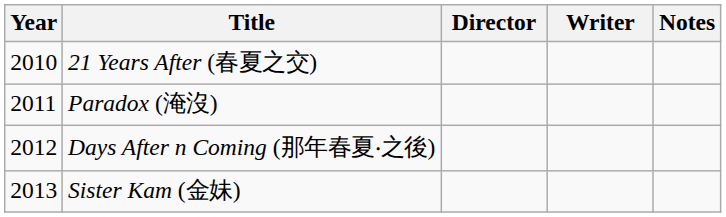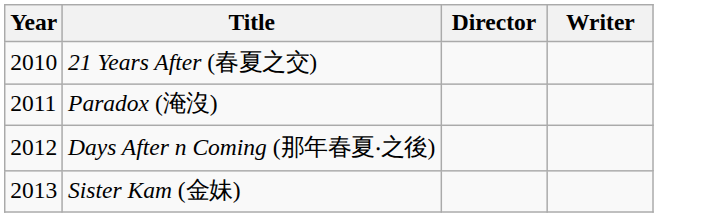 <table class="wikitable">
 <tr>
 <th>Year</th>
 <th>Title</th>
 <th style="width:65px;">Director</th>
 <th style="width:65px;">Writer</th>
-<th>Notes</th>
 </tr>
 <tr>
 <td>2010</td>
 <td><em>21 Years After</em> (春夏之交)</td>
-<td></td>
 <td></td>
 <td></td>
 </tr>
 <tr>
 <td>2011</td>
 <td><em>Paradox</em> (淹沒)</td>
 <td></td>
 <td></td>
-<td></td>
 </tr>
 <tr>
 <td>2012</td>
 <td><em>Days After n Coming</em> (那年春夏‧之後)</td>
-<td></td>
 <td></td>
 <td></td>
 </tr>
 <tr>
 <td>2013</td>
 <td><em>Sister Kam</em> (金妹)</td>
 <td></td>
 <td></td>
-<td></td>
 </tr>
 </table>
